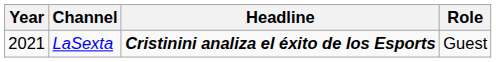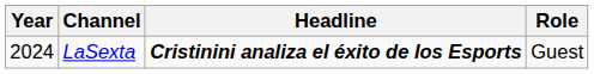 <table class="wikitable">
 <tr>
 <th>Year</th>
 <th>Channel</th>
 <th>Headline</th>
 <th>Role</th>
 </tr>
 <tr>
-<td>2021</td>
+<td>2024</td>
 <td><em><a href='#'>LaSexta</a></em></td>
 <td><strong><em>Cristinini analiza el éxito de los Esports</em></strong></td>
 <td>Guest</td>
 </tr>
 </table>
